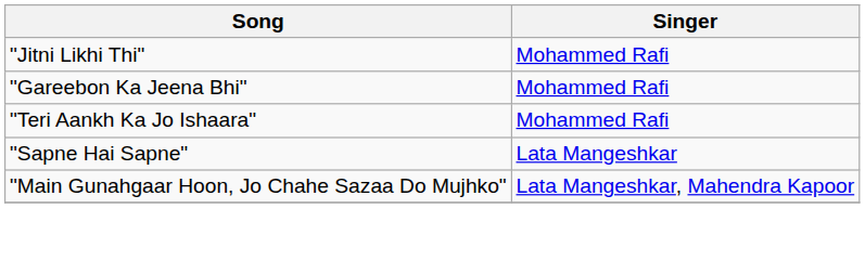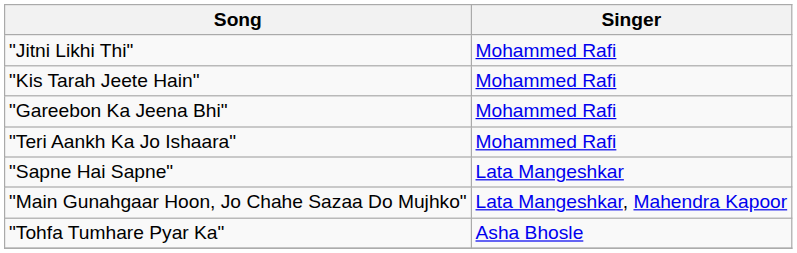 <table class="wikitable">
 <tr>
 <th>Song</th>
 <th>Singer</th>
 </tr>
 <tr>
 <td>"Jitni Likhi Thi"</td>
+<td><a href='#'>Mohammed Rafi</a></td>
+</tr>
+<tr>
+<td>"Kis Tarah Jeete Hain"</td>
 <td><a href='#'>Mohammed Rafi</a></td>
 </tr>
 <tr>
 <td>"Gareebon Ka Jeena Bhi"</td>
 <td><a href='#'>Mohammed Rafi</a></td>
 </tr>
 <tr>
 <td>"Teri Aankh Ka Jo Ishaara"</td>
 <td><a href='#'>Mohammed Rafi</a></td>
 </tr>
 <tr>
 <td>"Sapne Hai Sapne"</td>
 <td><a href='#'>Lata Mangeshkar</a></td>
 </tr>
 <tr>
 <td>"Main Gunahgaar Hoon, Jo Chahe Sazaa Do Mujhko"</td>
 <td><a href='#'>Lata Mangeshkar</a>, <a href='#'>Mahendra Kapoor</a></td>
 </tr>
 <tr>
+<td>"Tohfa Tumhare Pyar Ka"</td>
+<td><a href='#'>Asha Bhosle</a></td>
+</tr>
+<tr>
 </tr>
 </table>
